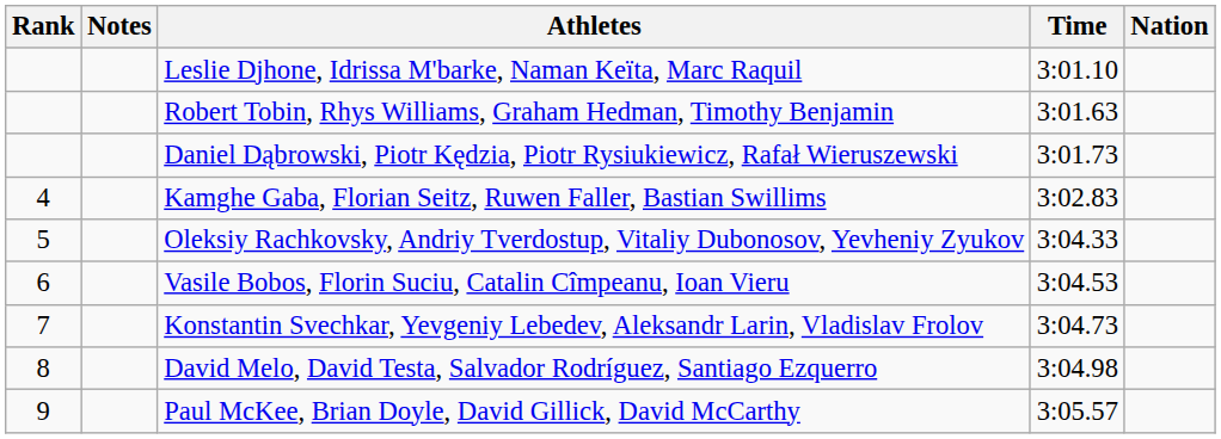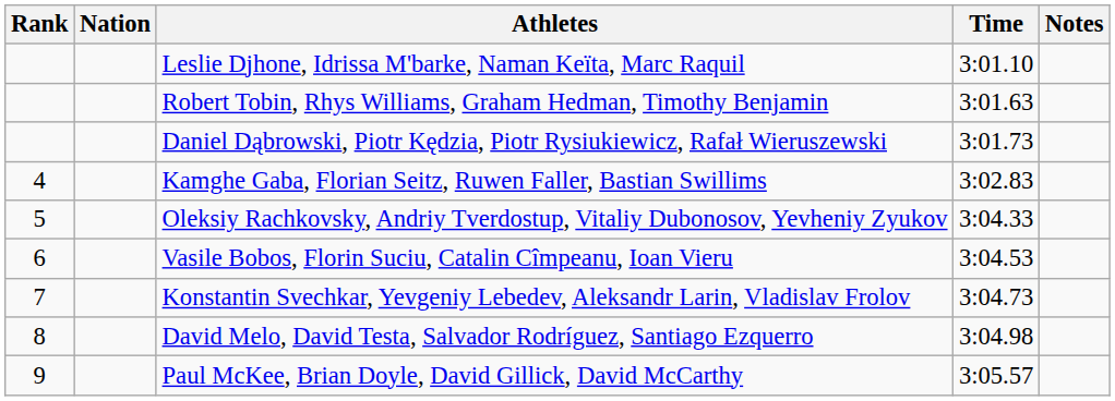 <table class="wikitable sortable" style="text-align:center">
 <tr>
 <th>Rank</th>
-<th>Notes</th>
+<th>Nation</th>
 <th>Athletes</th>
 <th>Time</th>
-<th>Nation</th>
+<th>Notes</th>
 </tr>
 <tr>
 <td></td>
-<td></td>
+<td align=left></td>
 <td align=left><a href='#'>Leslie Djhone</a>, <a href='#'>Idrissa M'barke</a>, <a href='#'>Naman Keïta</a>, <a href='#'>Marc Raquil</a></td>
 <td>3:01.10</td>
-<td align=left></td>
+<td></td>
 </tr>
 <tr>
 <td></td>
-<td></td>
+<td align=left></td>
 <td align=left><a href='#'>Robert Tobin</a>, <a href='#'>Rhys Williams</a>, <a href='#'>Graham Hedman</a>, <a href='#'>Timothy Benjamin</a></td>
 <td>3:01.63</td>
-<td align=left></td>
+<td></td>
 </tr>
 <tr>
 <td></td>
-<td></td>
+<td align=left></td>
 <td align=left><a href='#'>Daniel Dąbrowski</a>, <a href='#'>Piotr Kędzia</a>, <a href='#'>Piotr Rysiukiewicz</a>, <a href='#'>Rafał Wieruszewski</a></td>
 <td>3:01.73</td>
-<td align=left></td>
+<td></td>
 </tr>
 <tr>
 <td>4</td>
-<td></td>
+<td align=left></td>
 <td align=left><a href='#'>Kamghe Gaba</a>, <a href='#'>Florian Seitz</a>, <a href='#'>Ruwen Faller</a>, <a href='#'>Bastian Swillims</a></td>
 <td>3:02.83</td>
-<td align=left></td>
+<td></td>
 </tr>
 <tr>
 <td>5</td>
-<td></td>
+<td align=left></td>
 <td align=left><a href='#'>Oleksiy Rachkovsky</a>, <a href='#'>Andriy Tverdostup</a>, <a href='#'>Vitaliy Dubonosov</a>, <a href='#'>Yevheniy Zyukov</a></td>
 <td>3:04.33</td>
-<td align=left></td>
+<td></td>
 </tr>
 <tr>
 <td>6</td>
-<td></td>
+<td align=left></td>
 <td align=left><a href='#'>Vasile Bobos</a>, <a href='#'>Florin Suciu</a>, <a href='#'>Catalin Cîmpeanu</a>, <a href='#'>Ioan Vieru</a></td>
 <td>3:04.53</td>
-<td align=left></td>
+<td></td>
 </tr>
 <tr>
 <td>7</td>
-<td></td>
+<td align=left></td>
 <td align=left><a href='#'>Konstantin Svechkar</a>, <a href='#'>Yevgeniy Lebedev</a>, <a href='#'>Aleksandr Larin</a>, <a href='#'>Vladislav Frolov</a></td>
 <td>3:04.73</td>
-<td align=left></td>
+<td></td>
 </tr>
 <tr>
 <td>8</td>
-<td></td>
+<td align=left></td>
 <td align=left><a href='#'>David Melo</a>, <a href='#'>David Testa</a>, <a href='#'>Salvador Rodríguez</a>, <a href='#'>Santiago Ezquerro</a></td>
 <td>3:04.98</td>
-<td align=left></td>
+<td></td>
 </tr>
 <tr>
 <td>9</td>
-<td></td>
+<td align=left></td>
 <td align=left><a href='#'>Paul McKee</a>, <a href='#'>Brian Doyle</a>, <a href='#'>David Gillick</a>, <a href='#'>David McCarthy</a></td>
 <td>3:05.57</td>
-<td align=left></td>
+<td></td>
 </tr>
 </table>
